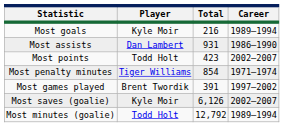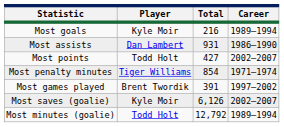 <table class="wikitable" style= "text-align: center">
 <tr style="border-top:#061F5C 5px solid; border-bottom:#166936 5px solid;">
 <th>Statistic</th>
 <th>Player</th>
 <th>Total</th>
 <th>Career</th>
 </tr>
 <tr>
 <td>Most goals</td>
 <td>Kyle Moir</td>
 <td>216</td>
 <td>1989–1994</td>
 </tr>
 <tr align="center" bgcolor="#eeeeee">
 <td>Most assists</td>
 <td><a href='#'>Dan Lambert</a></td>
 <td>931</td>
 <td>1986–1990</td>
 </tr>
 <tr>
 <td>Most points</td>
 <td>Todd Holt</td>
-<td>423</td>
+<td>427</td>
 <td>2002–2007</td>
 </tr>
 <tr align="center" bgcolor="#eeeeee">
 <td>Most penalty minutes</td>
 <td><a href='#'>Tiger Williams</a></td>
 <td>854</td>
 <td>1971–1974</td>
 </tr>
 <tr>
 <td>Most games played</td>
 <td>Brent Twordik</td>
 <td>391</td>
 <td>1997–2002</td>
 </tr>
 <tr align="center" bgcolor="#eeeeee">
 <td>Most saves (goalie)</td>
 <td>Kyle Moir</td>
 <td>6,126</td>
 <td>2002–2007</td>
 </tr>
 <tr>
 <td>Most minutes (goalie)</td>
 <td><a href='#'>Todd Holt</a></td>
 <td>12,792</td>
 <td>1989–1994</td>
 </tr>
 </table>
